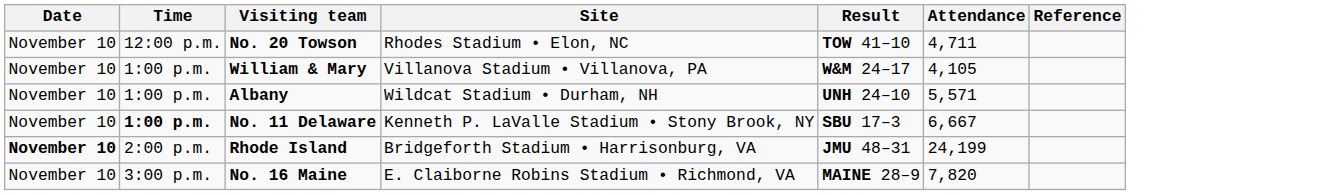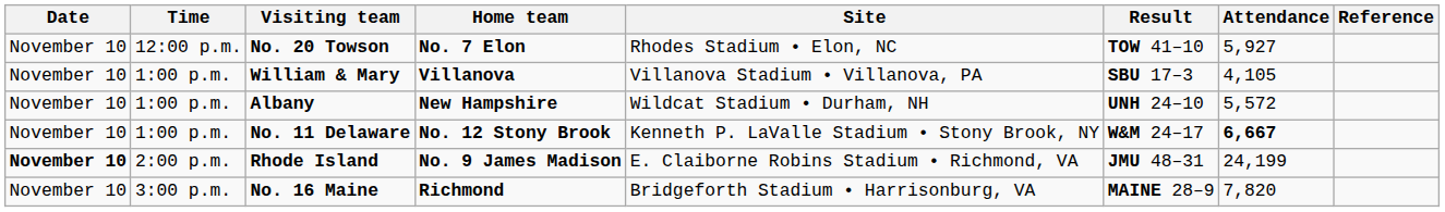 <table class="wikitable" style="font-size:95%;">
 <tr>
 <th>Date</th>
 <th>Time</th>
 <th>Visiting team</th>
+<th>Home team</th>
 <th>Site</th>
 <th>Result</th>
 <th>Attendance</th>
 <th class="unsortable">Reference</th>
 </tr>
 <tr bgcolor=>
 <td>November 10</td>
 <td>12:00 p.m.</td>
 <td><strong>No. 20 Towson</strong></td>
+<td><strong>No. 7 Elon</strong></td>
 <td>Rhodes Stadium • Elon, NC</td>
 <td><strong>TOW</strong> 41–10</td>
-<td>4,711</td>
+<td>5,927</td>
 <td></td>
 </tr>
 <tr bgcolor=>
 <td>November 10</td>
 <td>1:00 p.m.</td>
 <td><strong>William & Mary</strong></td>
+<td><strong>Villanova</strong></td>
 <td>Villanova Stadium • Villanova, PA</td>
-<td><strong>W&M</strong> 24–17</td>
+<td><strong>SBU</strong> 17–3</td>
 <td>4,105</td>
 <td></td>
 </tr>
 <tr bgcolor=>
 <td>November 10</td>
 <td>1:00 p.m.</td>
 <td><strong>Albany</strong></td>
+<td><strong>New Hampshire</strong></td>
 <td>Wildcat Stadium • Durham, NH</td>
 <td><strong>UNH</strong> 24–10</td>
-<td>5,571</td>
+<td>5,572</td>
 <td></td>
 </tr>
 <tr bgcolor=>
 <td>November 10</td>
-<td><strong>1:00 p.m.</strong></td>
+<td>1:00 p.m.</td>
 <td><strong>No. 11 Delaware</strong></td>
+<td><strong>No. 12 Stony Brook</strong></td>
 <td>Kenneth P. LaValle Stadium • Stony Brook, NY</td>
-<td><strong>SBU</strong> 17–3</td>
-<td>6,667</td>
+<td><strong>W&M</strong> 24–17</td>
+<td><strong>6,667</strong></td>
 <td></td>
 </tr>
 <tr bgcolor=>
 <td><strong>November 10</strong></td>
 <td>2:00 p.m.</td>
 <td><strong>Rhode Island</strong></td>
-<td>Bridgeforth Stadium • Harrisonburg, VA</td>
+<td><strong>No. 9 James Madison</strong></td>
+<td>E. Claiborne Robins Stadium • Richmond, VA</td>
 <td><strong>JMU</strong> 48–31</td>
 <td>24,199</td>
 <td></td>
 </tr>
 <tr bgcolor=>
 <td>November 10</td>
 <td>3:00 p.m.</td>
 <td><strong>No. 16 Maine</strong></td>
-<td>E. Claiborne Robins Stadium • Richmond, VA</td>
+<td><strong>Richmond</strong></td>
+<td>Bridgeforth Stadium • Harrisonburg, VA</td>
 <td><strong>MAINE</strong> 28–9</td>
 <td>7,820</td>
 <td></td>
 </tr>
 </table>
